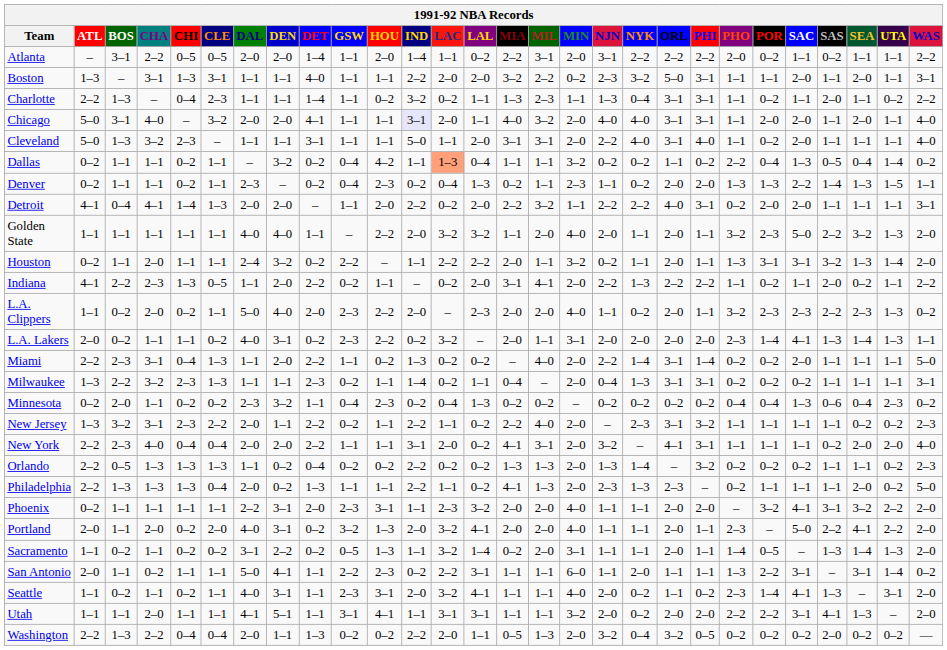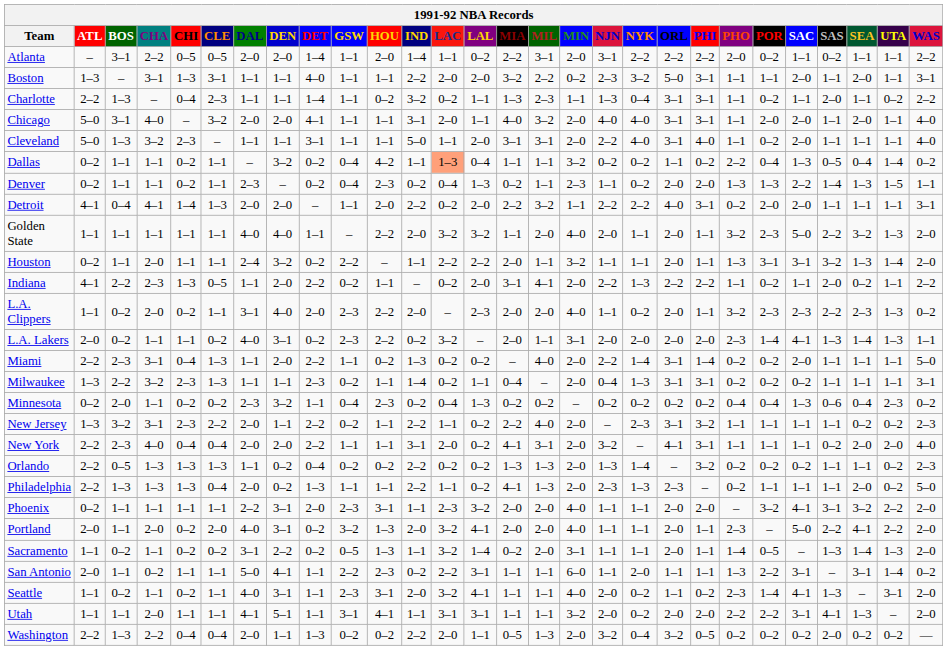 <table class="wikitable" style="font-size:95%; text-align:center;">
 <tr>
 <th colspan=28>1991-92 NBA Records</th>
 </tr>
 <tr>
 <th width=100>Team</th>
 <th style="background:#FF0000;color:#FFFFFF;width=35">ATL</th>
 <th style="background:#006400;color:#FFFFFF;width=35">BOS</th>
 <th style="background:#008080;color:#800080;width=35">CHA</th>
 <th style="background:#FF0000;color:#000000;width=35">CHI</th>
 <th style="background:#000080;color:#FF8C00;width=35">CLE</th>
 <th style="background:#008000;color:#00008B;width=35">DAL</th>
 <th style="background:#0000CD;color:#FFD700;width=35">DEN</th>
 <th style="background:#0000FF;color:#FF0000;width=35">DET</th>
 <th style="background:#0000FF;color:#FFD700;width=35">GSW</th>
 <th style="background:#FF0000;color:#FFD700;width=35">HOU</th>
 <th style="background:#000080;color:#FFD700;width=35">IND</th>
 <th style="background:#F9160D;color:#1A2E8B;width=35">LAC</th>
 <th style="background:#800080;color:#FFD700;width=35">LAL</th>
 <th style="background:#000000;color:#8B0000;width=35">MIA</th>
 <th style="background:#006400;color:#B22222;width=35">MIL</th>
 <th style="background:#0000FF;color:#228B22;width=35">MIN</th>
 <th style="background:#DC143C;color:#0000CD;width=35">NJN</th>
 <th style="background:#0000FF;color:#FF8C00;width=35">NYK</th>
 <th style="background:#0000FF;color:#000000;width=35">ORL</th>
 <th style="background:#FF0000;color:#0000FF;width=35">PHI</th>
 <th style="background:#800080;color:#FF4500;width=35">PHO</th>
 <th style="background:#000000;color:#FF0000;width=35">POR</th>
 <th style="background:#0000FF;color:#FFFFFF;width=35">SAC</th>
 <th style="background:#000000;color:#C0C0C0;width=35">SAS</th>
 <th style="background:#005831;color:#FFC322;width=35">SEA</th>
 <th style="background:#36004A;color:#FFFF00;width=35">UTA</th>
 <th style="background:#DC143C;color:#0000CD;width=35">WAS</th>
 </tr>
 <tr>
 <td style="text-align:left;"><a href='#'>Atlanta</a></td>
 <td>–</td>
 <td>3–1</td>
 <td>2–2</td>
 <td>0–5</td>
 <td>0–5</td>
 <td>2–0</td>
 <td>2–0</td>
 <td>1–4</td>
 <td>1–1</td>
 <td>2–0</td>
 <td>1–4</td>
 <td>1–1</td>
 <td>0–2</td>
 <td>2–2</td>
 <td>3–1</td>
 <td>2–0</td>
 <td>3–1</td>
 <td>2–2</td>
 <td>2–2</td>
 <td>2–2</td>
 <td>2–0</td>
 <td>0–2</td>
 <td>1–1</td>
 <td>0–2</td>
 <td>1–1</td>
 <td>1–1</td>
 <td>2–2</td>
 </tr>
 <tr>
 <td style="text-align:left;"><a href='#'>Boston</a></td>
 <td>1–3</td>
 <td>–</td>
 <td>3–1</td>
 <td>1–3</td>
 <td>3–1</td>
 <td>1–1</td>
 <td>1–1</td>
 <td>4–0</td>
 <td>1–1</td>
 <td>1–1</td>
 <td>2–2</td>
 <td>2–0</td>
 <td>2–0</td>
 <td>3–2</td>
 <td>2–2</td>
 <td>0–2</td>
 <td>2–3</td>
 <td>3–2</td>
 <td>5–0</td>
 <td>3–1</td>
 <td>1–1</td>
 <td>1–1</td>
 <td>2–0</td>
 <td>1–1</td>
 <td>2–0</td>
 <td>1–1</td>
 <td>3–1</td>
 </tr>
 <tr>
 <td style="text-align:left;"><a href='#'>Charlotte</a></td>
 <td>2–2</td>
 <td>1–3</td>
 <td>–</td>
 <td>0–4</td>
 <td>2–3</td>
 <td>1–1</td>
 <td>1–1</td>
 <td>1–4</td>
 <td>1–1</td>
 <td>0–2</td>
 <td>3–2</td>
 <td>0–2</td>
 <td>1–1</td>
 <td>1–3</td>
 <td>2–3</td>
 <td>1–1</td>
 <td>1–3</td>
 <td>0–4</td>
 <td>3–1</td>
 <td>3–1</td>
 <td>1–1</td>
 <td>0–2</td>
 <td>1–1</td>
 <td>2–0</td>
 <td>1–1</td>
 <td>0–2</td>
 <td>2–2</td>
 </tr>
 <tr>
 <td style="text-align:left;"><a href='#'>Chicago</a></td>
 <td>5–0</td>
 <td>3–1</td>
 <td>4–0</td>
 <td>–</td>
 <td>3–2</td>
 <td>2–0</td>
 <td>2–0</td>
 <td>4–1</td>
 <td>1–1</td>
 <td>1–1</td>
-<td style="background: lavender;">3–1</td>
+<td>3–1</td>
 <td>2–0</td>
 <td>1–1</td>
 <td>4–0</td>
 <td>3–2</td>
 <td>2–0</td>
 <td>4–0</td>
 <td>4–0</td>
 <td>3–1</td>
 <td>3–1</td>
 <td>1–1</td>
 <td>2–0</td>
 <td>2–0</td>
 <td>1–1</td>
 <td>2–0</td>
 <td>1–1</td>
 <td>4–0</td>
 </tr>
 <tr>
 <td style="text-align:left;"><a href='#'>Cleveland</a></td>
 <td>5–0</td>
 <td>1–3</td>
 <td>3–2</td>
 <td>2–3</td>
 <td>–</td>
 <td>1–1</td>
 <td>1–1</td>
 <td>3–1</td>
 <td>1–1</td>
 <td>1–1</td>
 <td>5–0</td>
 <td>1–1</td>
 <td>2–0</td>
 <td>3–1</td>
 <td>3–1</td>
 <td>2–0</td>
 <td>2–2</td>
 <td>4–0</td>
 <td>3–1</td>
 <td>4–0</td>
 <td>1–1</td>
 <td>0–2</td>
 <td>2–0</td>
 <td>1–1</td>
 <td>1–1</td>
 <td>1–1</td>
 <td>4–0</td>
 </tr>
 <tr>
 <td style="text-align:left;"><a href='#'>Dallas</a></td>
 <td>0–2</td>
 <td>1–1</td>
 <td>1–1</td>
 <td>0–2</td>
 <td>1–1</td>
 <td>–</td>
 <td>3–2</td>
 <td>0–2</td>
 <td>0–4</td>
 <td>4–2</td>
 <td>1–1</td>
 <td style="background: lightsalmon;">1–3</td>
 <td>0–4</td>
 <td>1–1</td>
 <td>1–1</td>
 <td>3–2</td>
 <td>0–2</td>
 <td>0–2</td>
 <td>1–1</td>
 <td>0–2</td>
 <td>2–2</td>
 <td>0–4</td>
 <td>1–3</td>
 <td>0–5</td>
 <td>0–4</td>
 <td>1–4</td>
 <td>0–2</td>
 </tr>
 <tr>
 <td style="text-align:left;"><a href='#'>Denver</a></td>
 <td>0–2</td>
 <td>1–1</td>
 <td>1–1</td>
 <td>0–2</td>
 <td>1–1</td>
 <td>2–3</td>
 <td>–</td>
 <td>0–2</td>
 <td>0–4</td>
 <td>2–3</td>
 <td>0–2</td>
 <td>0–4</td>
 <td>1–3</td>
 <td>0–2</td>
 <td>1–1</td>
 <td>2–3</td>
 <td>1–1</td>
 <td>0–2</td>
 <td>2–0</td>
 <td>2–0</td>
 <td>1–3</td>
 <td>1–3</td>
 <td>2–2</td>
 <td>1–4</td>
 <td>1–3</td>
 <td>1–5</td>
 <td>1–1</td>
 </tr>
 <tr>
 <td style="text-align:left;"><a href='#'>Detroit</a></td>
 <td>4–1</td>
 <td>0–4</td>
 <td>4–1</td>
 <td>1–4</td>
 <td>1–3</td>
 <td>2–0</td>
 <td>2–0</td>
 <td>–</td>
 <td>1–1</td>
 <td>2–0</td>
 <td>2–2</td>
 <td>0–2</td>
 <td>2–0</td>
 <td>2–2</td>
 <td>3–2</td>
 <td>1–1</td>
 <td>2–2</td>
 <td>2–2</td>
 <td>4–0</td>
 <td>3–1</td>
 <td>0–2</td>
 <td>2–0</td>
 <td>2–0</td>
 <td>1–1</td>
 <td>1–1</td>
 <td>1–1</td>
 <td>3–1</td>
 </tr>
 <tr>
 <td style="text-align:left;">Golden State</td>
 <td>1–1</td>
 <td>1–1</td>
 <td>1–1</td>
 <td>1–1</td>
 <td>1–1</td>
 <td>4–0</td>
 <td>4–0</td>
 <td>1–1</td>
 <td>–</td>
 <td>2–2</td>
 <td>2–0</td>
 <td>3–2</td>
 <td>3–2</td>
 <td>1–1</td>
 <td>2–0</td>
 <td>4–0</td>
 <td>2–0</td>
 <td>1–1</td>
 <td>2–0</td>
 <td>1–1</td>
 <td>3–2</td>
 <td>2–3</td>
 <td>5–0</td>
 <td>2–2</td>
 <td>3–2</td>
 <td>1–3</td>
 <td>2–0</td>
 </tr>
 <tr>
 <td style="text-align:left;"><a href='#'>Houston</a></td>
 <td>0–2</td>
 <td>1–1</td>
 <td>2–0</td>
 <td>1–1</td>
 <td>1–1</td>
 <td>2–4</td>
 <td>3–2</td>
 <td>0–2</td>
 <td>2–2</td>
 <td>–</td>
 <td>1–1</td>
 <td>2–2</td>
 <td>2–2</td>
 <td>2–0</td>
 <td>1–1</td>
 <td>3–2</td>
-<td>0–2</td>
+<td>1–1</td>
 <td>1–1</td>
 <td>2–0</td>
 <td>1–1</td>
 <td>1–3</td>
 <td>3–1</td>
 <td>3–1</td>
 <td>3–2</td>
 <td>1–3</td>
 <td>1–4</td>
 <td>2–0</td>
 </tr>
 <tr>
 <td style="text-align:left;"><a href='#'>Indiana</a></td>
 <td>4–1</td>
 <td>2–2</td>
 <td>2–3</td>
 <td>1–3</td>
 <td>0–5</td>
 <td>1–1</td>
 <td>2–0</td>
 <td>2–2</td>
 <td>0–2</td>
 <td>1–1</td>
 <td>–</td>
 <td>0–2</td>
 <td>2–0</td>
 <td>3–1</td>
 <td>4–1</td>
 <td>2–0</td>
 <td>2–2</td>
 <td>1–3</td>
 <td>2–2</td>
 <td>2–2</td>
 <td>1–1</td>
 <td>0–2</td>
 <td>1–1</td>
 <td>2–0</td>
 <td>0–2</td>
 <td>1–1</td>
 <td>2–2</td>
 </tr>
 <tr>
 <td style="text-align:left;"><a href='#'>L.A. Clippers</a></td>
 <td>1–1</td>
 <td>0–2</td>
 <td>2–0</td>
 <td>0–2</td>
 <td>1–1</td>
-<td>5–0</td>
+<td>3–1</td>
 <td>4–0</td>
 <td>2–0</td>
 <td>2–3</td>
 <td>2–2</td>
 <td>2–0</td>
 <td>–</td>
 <td>2–3</td>
 <td>2–0</td>
 <td>2–0</td>
 <td>4–0</td>
 <td>1–1</td>
 <td>0–2</td>
 <td>2–0</td>
 <td>1–1</td>
 <td>3–2</td>
 <td>2–3</td>
 <td>2–3</td>
 <td>2–2</td>
 <td>2–3</td>
 <td>1–3</td>
 <td>0–2</td>
 </tr>
 <tr>
 <td style="text-align:left;"><a href='#'>L.A. Lakers</a></td>
 <td>2–0</td>
 <td>0–2</td>
 <td>1–1</td>
 <td>1–1</td>
 <td>0–2</td>
 <td>4–0</td>
 <td>3–1</td>
 <td>0–2</td>
 <td>2–3</td>
 <td>2–2</td>
 <td>0–2</td>
 <td>3–2</td>
 <td>–</td>
 <td>2–0</td>
 <td>1–1</td>
 <td>3–1</td>
 <td>2–0</td>
 <td>2–0</td>
 <td>2–0</td>
 <td>2–0</td>
 <td>2–3</td>
 <td>1–4</td>
 <td>4–1</td>
 <td>1–3</td>
 <td>1–4</td>
 <td>1–3</td>
 <td>1–1</td>
 </tr>
 <tr>
 <td style="text-align:left;"><a href='#'>Miami</a></td>
 <td>2–2</td>
 <td>2–3</td>
 <td>3–1</td>
 <td>0–4</td>
 <td>1–3</td>
 <td>1–1</td>
 <td>2–0</td>
 <td>2–2</td>
 <td>1–1</td>
 <td>0–2</td>
 <td>1–3</td>
 <td>0–2</td>
 <td>0–2</td>
 <td>–</td>
 <td>4–0</td>
 <td>2–0</td>
 <td>2–2</td>
 <td>1–4</td>
 <td>3–1</td>
 <td>1–4</td>
 <td>0–2</td>
 <td>0–2</td>
 <td>2–0</td>
 <td>1–1</td>
 <td>1–1</td>
 <td>1–1</td>
 <td>5–0</td>
 </tr>
 <tr>
 <td style="text-align:left;"><a href='#'>Milwaukee</a></td>
 <td>1–3</td>
 <td>2–2</td>
 <td>3–2</td>
 <td>2–3</td>
 <td>1–3</td>
 <td>1–1</td>
 <td>1–1</td>
 <td>2–3</td>
 <td>0–2</td>
 <td>1–1</td>
 <td>1–4</td>
 <td>0–2</td>
 <td>1–1</td>
 <td>0–4</td>
 <td>–</td>
 <td>2–0</td>
 <td>0–4</td>
 <td>1–3</td>
 <td>3–1</td>
 <td>3–1</td>
 <td>0–2</td>
 <td>0–2</td>
 <td>0–2</td>
 <td>1–1</td>
 <td>1–1</td>
 <td>1–1</td>
 <td>3–1</td>
 </tr>
 <tr>
 <td style="text-align:left;"><a href='#'>Minnesota</a></td>
 <td>0–2</td>
 <td>2–0</td>
 <td>1–1</td>
 <td>0–2</td>
 <td>0–2</td>
 <td>2–3</td>
 <td>3–2</td>
 <td>1–1</td>
 <td>0–4</td>
 <td>2–3</td>
 <td>0–2</td>
 <td>0–4</td>
 <td>1–3</td>
 <td>0–2</td>
 <td>0–2</td>
 <td>–</td>
 <td>0–2</td>
 <td>0–2</td>
 <td>0–2</td>
 <td>0–2</td>
 <td>0–4</td>
 <td>0–4</td>
 <td>1–3</td>
 <td>0–6</td>
 <td>0–4</td>
 <td>2–3</td>
 <td>0–2</td>
 </tr>
 <tr>
 <td style="text-align:left;"><a href='#'>New Jersey</a></td>
 <td>1–3</td>
 <td>3–2</td>
 <td>3–1</td>
 <td>2–3</td>
 <td>2–2</td>
 <td>2–0</td>
 <td>1–1</td>
 <td>2–2</td>
 <td>0–2</td>
 <td>1–1</td>
 <td>2–2</td>
 <td>1–1</td>
 <td>0–2</td>
 <td>2–2</td>
 <td>4–0</td>
 <td>2–0</td>
 <td>–</td>
 <td>2–3</td>
 <td>3–1</td>
 <td>3–2</td>
 <td>1–1</td>
 <td>1–1</td>
 <td>1–1</td>
 <td>1–1</td>
 <td>0–2</td>
 <td>0–2</td>
 <td>2–3</td>
 </tr>
 <tr>
 <td style="text-align:left;"><a href='#'>New York</a></td>
 <td>2–2</td>
 <td>2–3</td>
 <td>4–0</td>
 <td>0–4</td>
 <td>0–4</td>
 <td>2–0</td>
 <td>2–0</td>
 <td>2–2</td>
 <td>1–1</td>
 <td>1–1</td>
 <td>3–1</td>
 <td>2–0</td>
 <td>0–2</td>
 <td>4–1</td>
 <td>3–1</td>
 <td>2–0</td>
 <td>3–2</td>
 <td>–</td>
 <td>4–1</td>
 <td>3–1</td>
 <td>1–1</td>
 <td>1–1</td>
 <td>1–1</td>
 <td>0–2</td>
 <td>2–0</td>
 <td>2–0</td>
 <td>4–0</td>
 </tr>
 <tr>
 <td style="text-align:left;"><a href='#'>Orlando</a></td>
 <td>2–2</td>
 <td>0–5</td>
 <td>1–3</td>
 <td>1–3</td>
 <td>1–3</td>
 <td>1–1</td>
 <td>0–2</td>
 <td>0–4</td>
 <td>0–2</td>
 <td>0–2</td>
 <td>2–2</td>
 <td>0–2</td>
 <td>0–2</td>
 <td>1–3</td>
 <td>1–3</td>
 <td>2–0</td>
 <td>1–3</td>
 <td>1–4</td>
 <td>–</td>
 <td>3–2</td>
 <td>0–2</td>
 <td>0–2</td>
 <td>0–2</td>
 <td>1–1</td>
 <td>1–1</td>
 <td>0–2</td>
 <td>2–3</td>
 </tr>
 <tr>
 <td style="text-align:left;"><a href='#'>Philadelphia</a></td>
 <td>2–2</td>
 <td>1–3</td>
 <td>1–3</td>
 <td>1–3</td>
 <td>0–4</td>
 <td>2–0</td>
 <td>0–2</td>
 <td>1–3</td>
 <td>1–1</td>
 <td>1–1</td>
 <td>2–2</td>
 <td>1–1</td>
 <td>0–2</td>
 <td>4–1</td>
 <td>1–3</td>
 <td>2–0</td>
 <td>2–3</td>
 <td>1–3</td>
 <td>2–3</td>
 <td>–</td>
 <td>0–2</td>
 <td>1–1</td>
 <td>1–1</td>
 <td>1–1</td>
 <td>2–0</td>
 <td>0–2</td>
 <td>5–0</td>
 </tr>
 <tr>
 <td style="text-align:left;"><a href='#'>Phoenix</a></td>
 <td>0–2</td>
 <td>1–1</td>
 <td>1–1</td>
 <td>1–1</td>
 <td>1–1</td>
 <td>2–2</td>
 <td>3–1</td>
 <td>2–0</td>
 <td>2–3</td>
 <td>3–1</td>
 <td>1–1</td>
 <td>2–3</td>
 <td>3–2</td>
 <td>2–0</td>
 <td>2–0</td>
 <td>4–0</td>
 <td>1–1</td>
 <td>1–1</td>
 <td>2–0</td>
 <td>2–0</td>
 <td>–</td>
 <td>3–2</td>
 <td>4–1</td>
 <td>3–1</td>
 <td>3–2</td>
 <td>2–2</td>
 <td>2–0</td>
 </tr>
 <tr>
 <td style="text-align:left;"><a href='#'>Portland</a></td>
 <td>2–0</td>
 <td>1–1</td>
 <td>2–0</td>
 <td>0–2</td>
 <td>2–0</td>
 <td>4–0</td>
 <td>3–1</td>
 <td>0–2</td>
 <td>3–2</td>
 <td>1–3</td>
 <td>2–0</td>
 <td>3–2</td>
 <td>4–1</td>
 <td>2–0</td>
 <td>2–0</td>
 <td>4–0</td>
 <td>1–1</td>
 <td>1–1</td>
 <td>2–0</td>
 <td>1–1</td>
 <td>2–3</td>
 <td>–</td>
 <td>5–0</td>
 <td>2–2</td>
 <td>4–1</td>
 <td>2–2</td>
 <td>2–0</td>
 </tr>
 <tr>
 <td style="text-align:left;"><a href='#'>Sacramento</a></td>
 <td>1–1</td>
 <td>0–2</td>
 <td>1–1</td>
 <td>0–2</td>
 <td>0–2</td>
 <td>3–1</td>
 <td>2–2</td>
 <td>0–2</td>
 <td>0–5</td>
 <td>1–3</td>
 <td>1–1</td>
 <td>3–2</td>
 <td>1–4</td>
 <td>0–2</td>
 <td>2–0</td>
 <td>3–1</td>
 <td>1–1</td>
 <td>1–1</td>
 <td>2–0</td>
 <td>1–1</td>
 <td>1–4</td>
 <td>0–5</td>
 <td>–</td>
 <td>1–3</td>
 <td>1–4</td>
 <td>1–3</td>
 <td>2–0</td>
 </tr>
 <tr>
 <td style="text-align:left;"><a href='#'>San Antonio</a></td>
 <td>2–0</td>
 <td>1–1</td>
 <td>0–2</td>
 <td>1–1</td>
 <td>1–1</td>
 <td>5–0</td>
 <td>4–1</td>
 <td>1–1</td>
 <td>2–2</td>
 <td>2–3</td>
 <td>0–2</td>
 <td>2–2</td>
 <td>3–1</td>
 <td>1–1</td>
 <td>1–1</td>
 <td>6–0</td>
 <td>1–1</td>
 <td>2–0</td>
 <td>1–1</td>
 <td>1–1</td>
 <td>1–3</td>
 <td>2–2</td>
 <td>3–1</td>
 <td>–</td>
 <td>3–1</td>
 <td>1–4</td>
 <td>0–2</td>
 </tr>
 <tr>
 <td style="text-align:left;"><a href='#'>Seattle</a></td>
 <td>1–1</td>
 <td>0–2</td>
 <td>1–1</td>
 <td>0–2</td>
 <td>1–1</td>
 <td>4–0</td>
 <td>3–1</td>
 <td>1–1</td>
 <td>2–3</td>
 <td>3–1</td>
 <td>2–0</td>
 <td>3–2</td>
 <td>4–1</td>
 <td>1–1</td>
 <td>1–1</td>
 <td>4–0</td>
 <td>2–0</td>
 <td>0–2</td>
 <td>1–1</td>
 <td>0–2</td>
 <td>2–3</td>
 <td>1–4</td>
 <td>4–1</td>
 <td>1–3</td>
 <td>–</td>
 <td>3–1</td>
 <td>2–0</td>
 </tr>
 <tr>
 <td style="text-align:left;"><a href='#'>Utah</a></td>
 <td>1–1</td>
 <td>1–1</td>
 <td>2–0</td>
 <td>1–1</td>
 <td>1–1</td>
 <td>4–1</td>
 <td>5–1</td>
 <td>1–1</td>
 <td>3–1</td>
 <td>4–1</td>
 <td>1–1</td>
 <td>3–1</td>
 <td>3–1</td>
 <td>1–1</td>
 <td>1–1</td>
 <td>3–2</td>
 <td>2–0</td>
 <td>0–2</td>
 <td>2–0</td>
 <td>2–0</td>
 <td>2–2</td>
 <td>2–2</td>
 <td>3–1</td>
 <td>4–1</td>
 <td>1–3</td>
 <td>–</td>
 <td>2–0</td>
 </tr>
 <tr>
 <td style="text-align:left;"><a href='#'>Washington</a></td>
 <td>2–2</td>
 <td>1–3</td>
 <td>2–2</td>
 <td>0–4</td>
 <td>0–4</td>
 <td>2–0</td>
 <td>1–1</td>
 <td>1–3</td>
 <td>0–2</td>
 <td>0–2</td>
 <td>2–2</td>
 <td>2–0</td>
 <td>1–1</td>
 <td>0–5</td>
 <td>1–3</td>
 <td>2–0</td>
 <td>3–2</td>
 <td>0–4</td>
 <td>3–2</td>
 <td>0–5</td>
 <td>0–2</td>
 <td>0–2</td>
 <td>0–2</td>
 <td>2–0</td>
 <td>0–2</td>
 <td>0–2</td>
 <td>—</td>
 </tr>
 </table>
